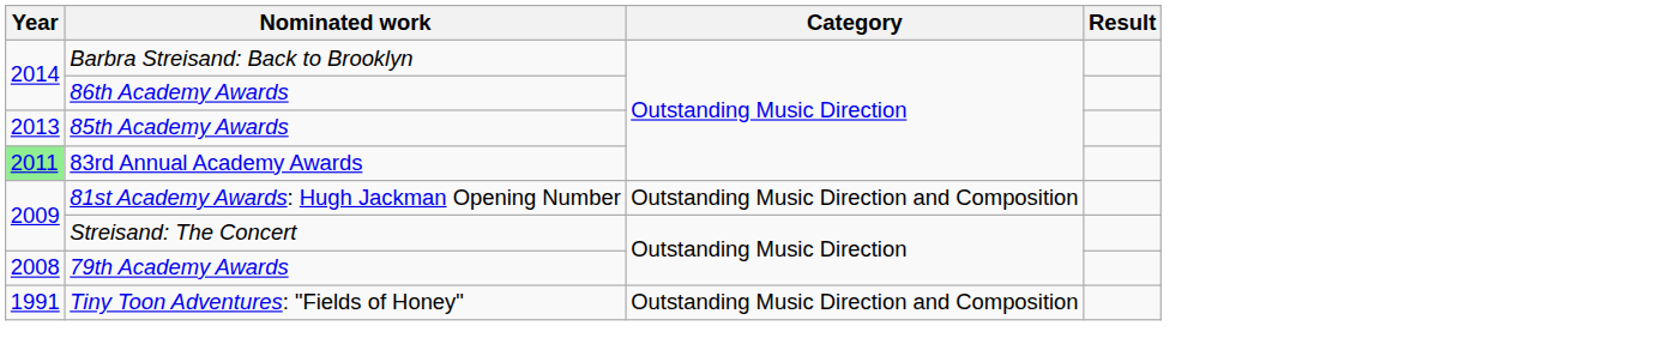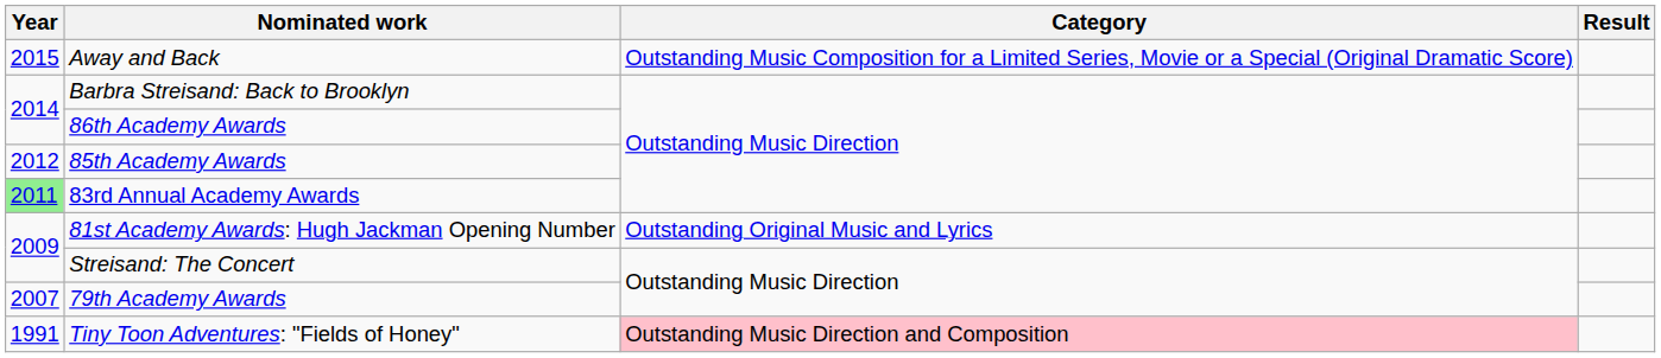 <table class="wikitable">
 <tr>
 <th>Year</th>
 <th>Nominated work</th>
 <th>Category</th>
 <th>Result</th>
+</tr>
+<tr>
+<td><a href='#'>2015</a></td>
+<td><em>Away and Back</em></td>
+<td><a href='#'>Outstanding Music Composition for a Limited Series, Movie or a Special (Original Dramatic Score)</a></td>
+<td></td>
 </tr>
 <tr>
 <td rowspan="2"><a href='#'>2014</a></td>
 <td><em>Barbra Streisand: Back to Brooklyn</em></td>
 <td rowspan="4"><a href='#'>Outstanding Music Direction</a></td>
 <td></td>
 </tr>
 <tr>
 <td><em><a href='#'>86th Academy Awards</a></em></td>
 <td></td>
 </tr>
 <tr>
-<td><a href='#'>2013</a></td>
+<td><a href='#'>2012</a></td>
 <td><em><a href='#'>85th Academy Awards</a></em></td>
 <td></td>
 </tr>
 <tr>
 <td style="background: lightgreen;"><a href='#'>2011</a></td>
 <td><a href='#'>83rd Annual Academy Awards</a></td>
 <td></td>
 </tr>
 <tr>
 <td rowspan="2"><a href='#'>2009</a></td>
 <td><em><a href='#'>81st Academy Awards</a></em>: <a href='#'>Hugh Jackman</a> Opening Number</td>
-<td>Outstanding Music Direction and Composition</td>
+<td><a href='#'>Outstanding Original Music and Lyrics</a></td>
 <td></td>
 </tr>
 <tr>
 <td><em>Streisand: The Concert</em></td>
 <td rowspan="2">Outstanding Music Direction</td>
 <td></td>
 </tr>
 <tr>
-<td><a href='#'>2008</a></td>
+<td><a href='#'>2007</a></td>
 <td><em><a href='#'>79th Academy Awards</a></em></td>
 <td></td>
 </tr>
 <tr>
 <td><a href='#'>1991</a></td>
 <td><em><a href='#'>Tiny Toon Adventures</a></em>: "Fields of Honey"</td>
-<td>Outstanding Music Direction and Composition</td>
+<td style="background: pink;">Outstanding Music Direction and Composition</td>
 <td></td>
 </tr>
 </table>
